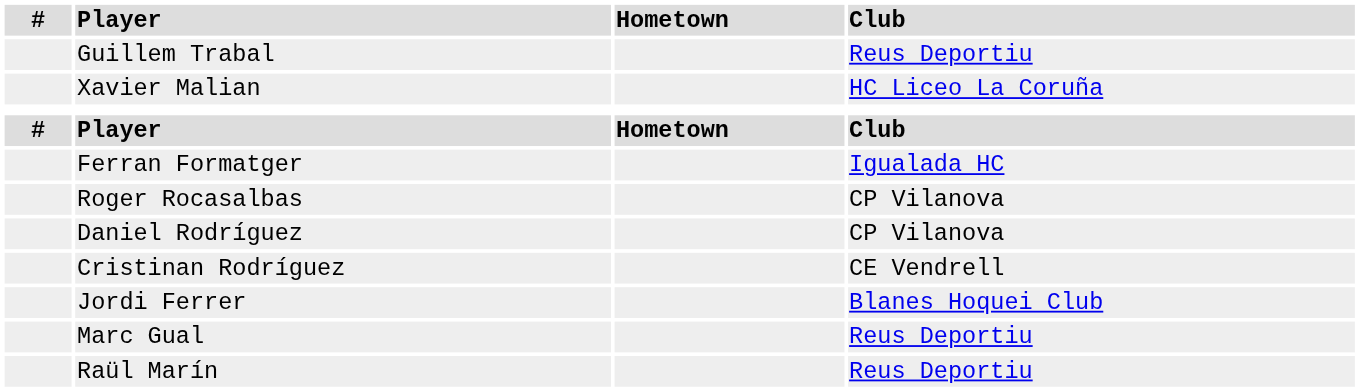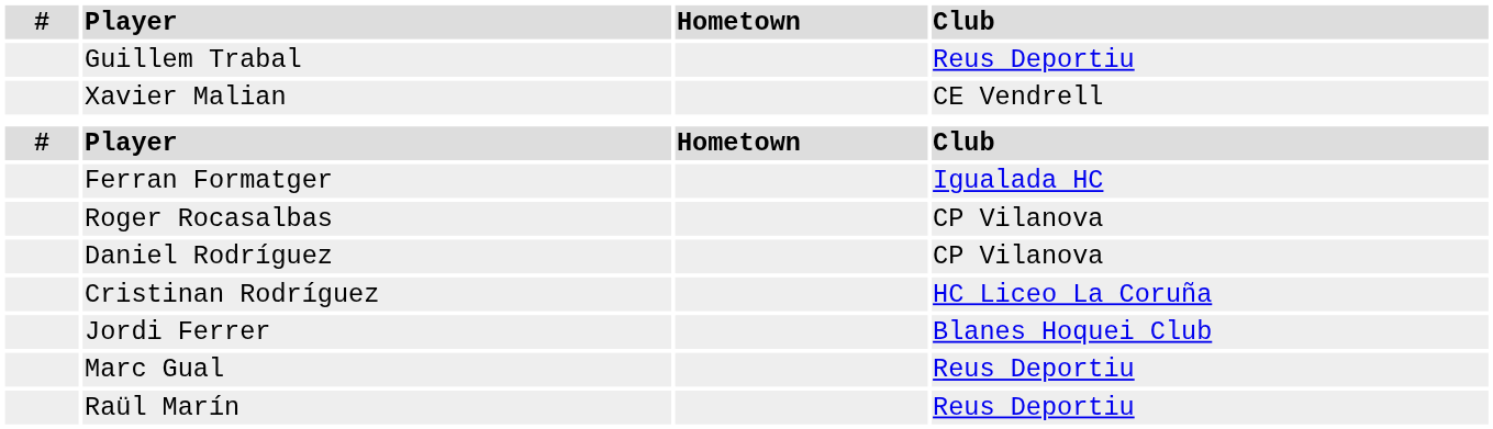 <table width=750>
 <tr>
 <th colspan=9></th>
 </tr>
 <tr bgcolor="#dddddd">
 <th width=5%>#</th>
 <td align=left!!width=35%><strong>Player</strong></td>
 <td align=center!!width=20%><strong>Hometown</strong></td>
 <td align=center!!width=35%><strong>Club</strong></td>
 </tr>
 <tr bgcolor="#eeeeee">
 <td align=center></td>
 <td>Guillem Trabal</td>
 <td></td>
 <td><a href='#'>Reus Deportiu</a></td>
 </tr>
 <tr bgcolor="#eeeeee">
 <td align=center></td>
 <td>Xavier Malian</td>
 <td></td>
-<td><a href='#'>HC Liceo La Coruña</a></td>
+<td>CE Vendrell</td>
 </tr>
 <tr>
 <th colspan=9></th>
 </tr>
 <tr bgcolor="#dddddd">
 <th width=5%>#</th>
 <td align=left!!width=35%><strong>Player</strong></td>
 <td align=center!!width=20%><strong>Hometown</strong></td>
 <td align=center!!width=35%><strong>Club</strong></td>
 </tr>
 <tr bgcolor="#eeeeee">
 <td align=center></td>
 <td>Ferran Formatger</td>
 <td></td>
 <td><a href='#'>Igualada HC</a></td>
 </tr>
 <tr bgcolor="#eeeeee">
 <td align=center></td>
 <td>Roger Rocasalbas</td>
 <td></td>
 <td>CP Vilanova</td>
 </tr>
 <tr bgcolor="#eeeeee">
 <td align=center></td>
 <td>Daniel Rodríguez</td>
 <td></td>
 <td>CP Vilanova</td>
 </tr>
 <tr bgcolor="#eeeeee">
 <td align=center></td>
 <td>Cristinan Rodríguez</td>
 <td></td>
-<td>CE Vendrell</td>
+<td><a href='#'>HC Liceo La Coruña</a></td>
 </tr>
 <tr bgcolor="#eeeeee">
 <td align=center></td>
 <td>Jordi Ferrer</td>
 <td></td>
 <td><a href='#'>Blanes Hoquei Club</a></td>
 </tr>
 <tr bgcolor="#eeeeee">
 <td align=center></td>
 <td>Marc Gual</td>
 <td></td>
 <td><a href='#'>Reus Deportiu</a></td>
 </tr>
 <tr bgcolor="#eeeeee">
 <td align=center></td>
 <td>Raül Marín</td>
 <td></td>
 <td><a href='#'>Reus Deportiu</a></td>
 </tr>
 </table>
